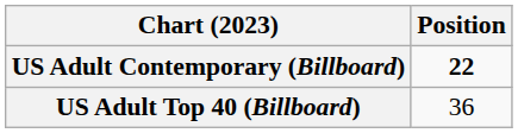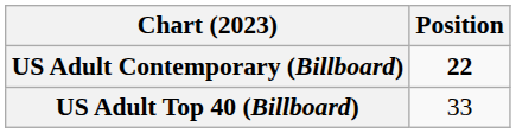 <table class="wikitable sortable plainrowheaders" style="text-align:center">
 <tr>
 <th scope="col">Chart (2023)</th>
 <th scope="col">Position</th>
 </tr>
 <tr>
 <th scope="row">US Adult Contemporary (<em>Billboard</em>)</th>
 <td><strong>22</strong></td>
 </tr>
 <tr>
 <th scope="row">US Adult Top 40 (<em>Billboard</em>)</th>
-<td>36</td>
+<td>33</td>
 </tr>
 </table>
